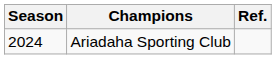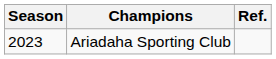 <table class = "wikitable sortable">
 <tr>
 <th>Season</th>
 <th>Champions</th>
 <th>Ref.</th>
 </tr>
 <tr>
-<td>2024</td>
+<td>2023</td>
 <td>Ariadaha Sporting Club</td>
 <td></td>
 </tr>
 </table>
